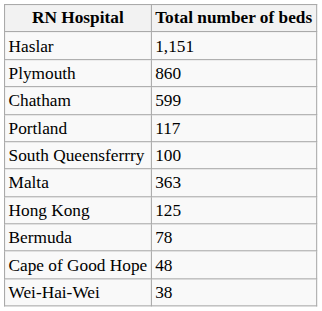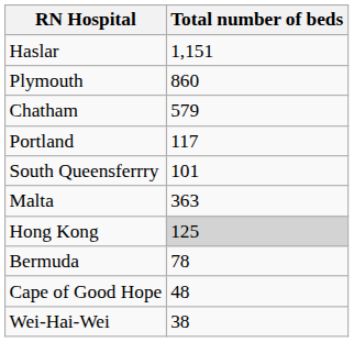 <table class="wikitable">
 <tr>
 <th>RN Hospital</th>
 <th>Total number of beds</th>
 </tr>
 <tr>
 <td>Haslar</td>
 <td>1,151</td>
 </tr>
 <tr>
 <td>Plymouth</td>
 <td>860</td>
 </tr>
 <tr>
 <td>Chatham</td>
-<td>599</td>
+<td>579</td>
 </tr>
 <tr>
 <td>Portland</td>
 <td>117</td>
 </tr>
 <tr>
 <td>South Queensferrry</td>
-<td>100</td>
+<td>101</td>
 </tr>
 <tr>
 <td>Malta</td>
 <td>363</td>
 </tr>
 <tr>
 <td>Hong Kong</td>
-<td>125</td>
+<td style="background: lightgrey;">125</td>
 </tr>
 <tr>
 <td>Bermuda</td>
 <td>78</td>
 </tr>
 <tr>
 <td>Cape of Good Hope</td>
 <td>48</td>
 </tr>
 <tr>
 <td>Wei-Hai-Wei</td>
 <td>38</td>
 </tr>
 </table>
